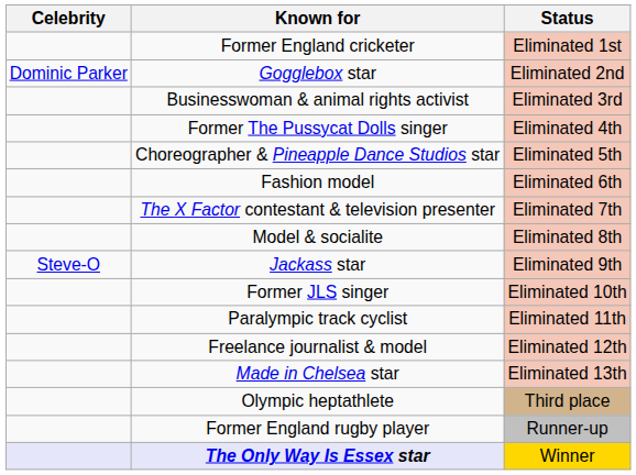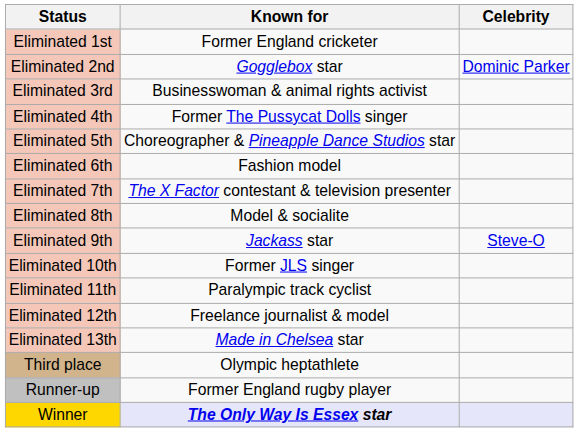 <table class="wikitable" style="margin: auto; text-align: center;">
 <tr>
+<th>Status</th>
+<th>Known for</th>
 <th>Celebrity</th>
-<th>Known for</th>
-<th>Status</th>
 </tr>
 <tr>
+<td style=background:#f4c7b8>Eliminated 1st</td>
+<td>Former England cricketer</td>
 <td></td>
-<td>Former England cricketer</td>
-<td style=background:#f4c7b8>Eliminated 1st</td>
 </tr>
 <tr>
+<td style=background:#f4c7b8>Eliminated 2nd</td>
+<td><em><a href='#'>Gogglebox</a></em> star</td>
 <td><a href='#'>Dominic Parker</a></td>
-<td><em><a href='#'>Gogglebox</a></em> star</td>
-<td style=background:#f4c7b8>Eliminated 2nd</td>
 </tr>
 <tr>
+<td style=background:#f4c7b8>Eliminated 3rd</td>
+<td>Businesswoman & animal rights activist</td>
 <td></td>
-<td>Businesswoman & animal rights activist</td>
-<td style=background:#f4c7b8>Eliminated 3rd</td>
 </tr>
 <tr>
+<td style=background:#f4c7b8>Eliminated 4th</td>
+<td>Former <a href='#'>The Pussycat Dolls</a> singer</td>
 <td></td>
-<td>Former <a href='#'>The Pussycat Dolls</a> singer</td>
-<td style=background:#f4c7b8>Eliminated 4th</td>
 </tr>
 <tr>
+<td style=background:#f4c7b8>Eliminated 5th</td>
+<td>Choreographer & <em><a href='#'>Pineapple Dance Studios</a></em> star</td>
 <td></td>
-<td>Choreographer & <em><a href='#'>Pineapple Dance Studios</a></em> star</td>
-<td style=background:#f4c7b8>Eliminated 5th</td>
 </tr>
 <tr>
+<td style=background:#f4c7b8>Eliminated 6th</td>
+<td>Fashion model</td>
 <td></td>
-<td>Fashion model</td>
-<td style=background:#f4c7b8>Eliminated 6th</td>
 </tr>
 <tr>
+<td style=background:#f4c7b8>Eliminated 7th</td>
+<td><em><a href='#'>The X Factor</a></em> contestant & television presenter</td>
 <td></td>
-<td><em><a href='#'>The X Factor</a></em> contestant & television presenter</td>
-<td style=background:#f4c7b8>Eliminated 7th</td>
 </tr>
 <tr>
+<td style=background:#f4c7b8>Eliminated 8th</td>
+<td>Model & socialite</td>
 <td></td>
-<td>Model & socialite</td>
-<td style=background:#f4c7b8>Eliminated 8th</td>
 </tr>
 <tr>
+<td style=background:#f4c7b8>Eliminated 9th</td>
+<td><em><a href='#'>Jackass</a></em> star</td>
 <td><a href='#'>Steve-O</a></td>
-<td><em><a href='#'>Jackass</a></em> star</td>
-<td style=background:#f4c7b8>Eliminated 9th</td>
 </tr>
 <tr>
+<td style=background:#f4c7b8>Eliminated 10th</td>
+<td>Former <a href='#'>JLS</a> singer</td>
 <td></td>
-<td>Former <a href='#'>JLS</a> singer</td>
-<td style=background:#f4c7b8>Eliminated 10th</td>
 </tr>
 <tr>
+<td style=background:#f4c7b8>Eliminated 11th</td>
+<td>Paralympic track cyclist</td>
 <td></td>
-<td>Paralympic track cyclist</td>
-<td style=background:#f4c7b8>Eliminated 11th</td>
 </tr>
 <tr>
+<td style=background:#f4c7b8>Eliminated 12th</td>
+<td>Freelance journalist & model</td>
 <td></td>
-<td>Freelance journalist & model</td>
-<td style=background:#f4c7b8>Eliminated 12th</td>
 </tr>
 <tr>
+<td style=background:#f4c7b8>Eliminated 13th</td>
+<td><em><a href='#'>Made in Chelsea</a></em> star</td>
 <td></td>
-<td><em><a href='#'>Made in Chelsea</a></em> star</td>
-<td style=background:#f4c7b8>Eliminated 13th</td>
 </tr>
 <tr>
+<td style=background:tan;>Third place</td>
+<td>Olympic heptathlete</td>
 <td></td>
-<td>Olympic heptathlete</td>
-<td style=background:tan;>Third place</td>
 </tr>
 <tr>
+<td style=background:silver>Runner-up</td>
+<td>Former England rugby player</td>
 <td></td>
-<td>Former England rugby player</td>
-<td style=background:silver>Runner-up</td>
 </tr>
 <tr>
+<td style=background:gold></strong>Winner<strong></td>
+<td style="background:lavender;"><strong><em><a href='#'>The Only Way Is Essex</a><em> star<strong></td>
 <td style="background:lavender;"><strong></strong></td>
-<td style="background:lavender;"><strong><em><a href='#'>The Only Way Is Essex</a><em> star<strong></td>
-<td style=background:gold></strong>Winner<strong></td>
 </tr>
 </table>
